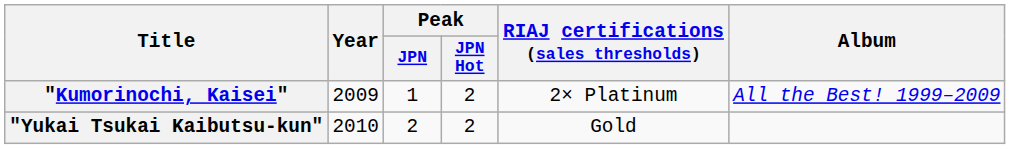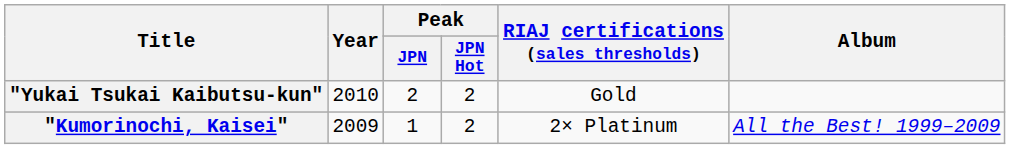 <table class="wikitable plainrowheaders" style="text-align: center;" border="1">
 <tr>
 <th rowspan="2" scope="col">Title</th>
 <th rowspan="2" scope="col">Year</th>
 <th colspan="2" scope="col">Peak</th>
 <th rowspan="2" scope="col"><a href='#'>RIAJ</a> <a href='#'>certifications</a><br><small>(<a href='#'>sales thresholds</a>)</small></th>
 <th rowspan="2" scope="col">Album</th>
 </tr>
 <tr>
 <th scope="col" style="width:3em;font-size:85%;"><a href='#'>JPN</a><br></th>
 <th scope="col" style="width:3em;font-size:85%;"><a href='#'>JPN</a><br><a href='#'>Hot</a><br></th>
 </tr>
 <tr>
+<th scope="row">"Yukai Tsukai Kaibutsu-kun"</th>
+<td>2010</td>
+<td>2</td>
+<td>2</td>
+<td>Gold</td>
+<td></td>
+</tr>
+<tr>
 <th scope="row">"<a href='#'>Kumorinochi, Kaisei</a>"</th>
 <td>2009</td>
 <td>1</td>
 <td>2</td>
 <td>2× Platinum</td>
 <td><em><a href='#'>All the Best! 1999–2009</a></em></td>
 </tr>
-<tr>
-<th scope="row">"Yukai Tsukai Kaibutsu-kun"</th>
-<td>2010</td>
-<td>2</td>
-<td>2</td>
-<td>Gold</td>
-<td></td>
-</tr>
 </table>
